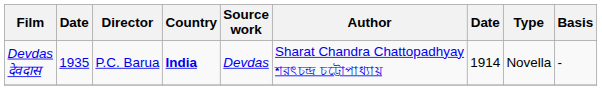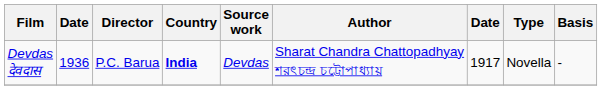 <table class="wikitable">
 <tr>
 <th>Film</th>
 <th>Date</th>
 <th>Director</th>
 <th>Country</th>
 <th>Source<br>work</th>
 <th>Author</th>
 <th>Date</th>
 <th>Type</th>
 <th>Basis</th>
 </tr>
 <tr>
 <td><em><a href='#'>Devdas</a></em><br><em><a href='#'>देवदास</a></em></td>
-<td><a href='#'>1935</a></td>
+<td><a href='#'>1936</a></td>
 <td><a href='#'>P.C. Barua</a></td>
 <td><strong><a href='#'>India</a></strong></td>
 <td><em><a href='#'>Devdas</a></em></td>
 <td><a href='#'>Sharat Chandra Chattopadhyay</a><br><a href='#'>শরৎচন্দ্র চট্টোপাধ্যায়</a></td>
-<td>1914</td>
+<td>1917</td>
 <td>Novella</td>
 <td>-</td>
 </tr>
 <tr>
 </tr>
 </table>
